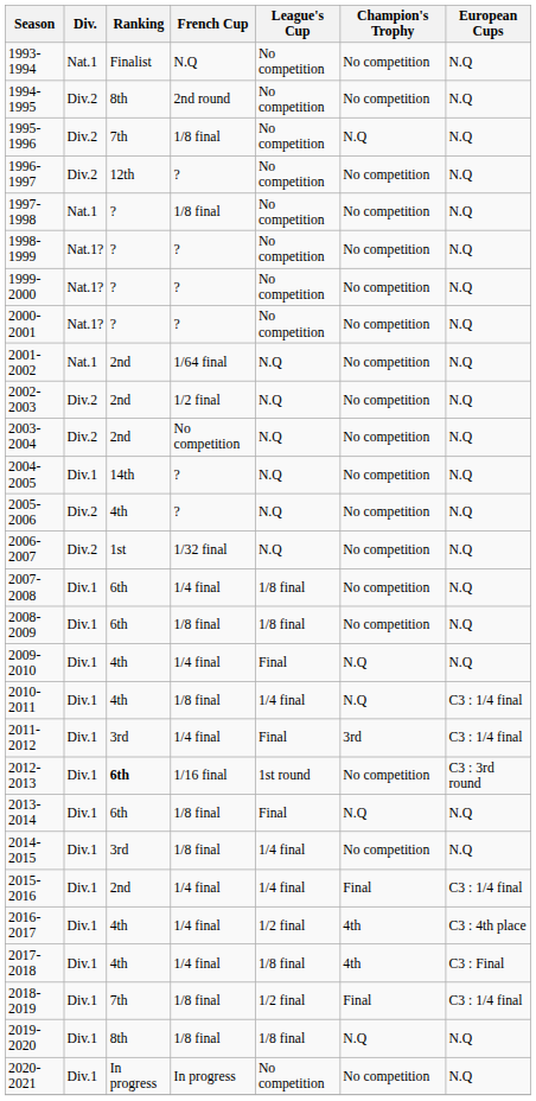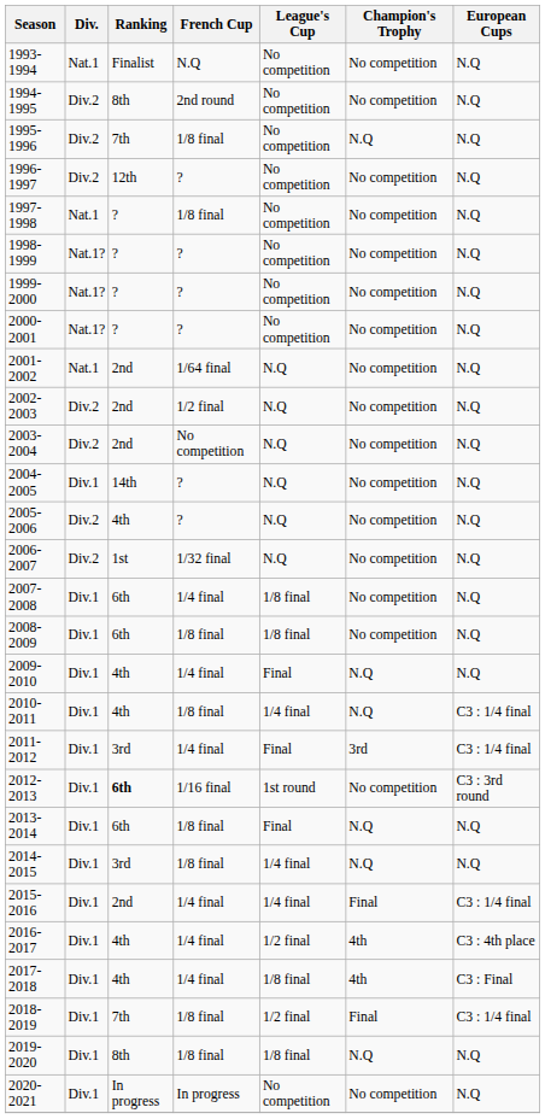 <table class="wikitable">
 <tr>
 <th>Season</th>
 <th>Div.</th>
 <th>Ranking</th>
 <th>French Cup</th>
 <th>League's Cup</th>
 <th>Champion's Trophy</th>
 <th>European Cups</th>
 </tr>
 <tr>
 <td>1993-1994</td>
 <td>Nat.1</td>
 <td>Finalist</td>
 <td>N.Q</td>
 <td>No competition</td>
 <td>No competition</td>
 <td>N.Q</td>
 </tr>
 <tr>
 <td>1994-1995</td>
 <td>Div.2</td>
 <td>8th</td>
 <td>2nd round</td>
 <td>No competition</td>
 <td>No competition</td>
 <td>N.Q</td>
 </tr>
 <tr>
 <td>1995-1996</td>
 <td>Div.2</td>
 <td>7th</td>
 <td>1/8 final</td>
 <td>No competition</td>
 <td>N.Q</td>
 <td>N.Q</td>
 </tr>
 <tr>
 <td>1996-1997</td>
 <td>Div.2</td>
 <td>12th</td>
 <td>?</td>
 <td>No competition</td>
 <td>No competition</td>
 <td>N.Q</td>
 </tr>
 <tr>
 <td>1997-1998</td>
 <td>Nat.1</td>
 <td>?</td>
 <td>1/8 final</td>
 <td>No competition</td>
 <td>No competition</td>
 <td>N.Q</td>
 </tr>
 <tr>
 <td>1998-1999</td>
 <td>Nat.1?</td>
 <td>?</td>
 <td>?</td>
 <td>No competition</td>
 <td>No competition</td>
 <td>N.Q</td>
 </tr>
 <tr>
 <td>1999-2000</td>
 <td>Nat.1?</td>
 <td>?</td>
 <td>?</td>
 <td>No competition</td>
 <td>No competition</td>
 <td>N.Q</td>
 </tr>
 <tr>
 <td>2000-2001</td>
 <td>Nat.1?</td>
 <td>?</td>
 <td>?</td>
 <td>No competition</td>
 <td>No competition</td>
 <td>N.Q</td>
 </tr>
 <tr>
 <td>2001-2002</td>
 <td>Nat.1</td>
 <td>2nd</td>
 <td>1/64 final</td>
 <td>N.Q</td>
 <td>No competition</td>
 <td>N.Q</td>
 </tr>
 <tr>
 <td>2002-2003</td>
 <td>Div.2</td>
 <td>2nd</td>
 <td>1/2 final</td>
 <td>N.Q</td>
 <td>No competition</td>
 <td>N.Q</td>
 </tr>
 <tr>
 <td>2003-2004</td>
 <td>Div.2</td>
 <td>2nd</td>
 <td>No competition</td>
 <td>N.Q</td>
 <td>No competition</td>
 <td>N.Q</td>
 </tr>
 <tr>
 <td>2004-2005</td>
 <td>Div.1</td>
 <td>14th</td>
 <td>?</td>
 <td>N.Q</td>
 <td>No competition</td>
 <td>N.Q</td>
 </tr>
 <tr>
 <td>2005-2006</td>
 <td>Div.2</td>
 <td>4th</td>
 <td>?</td>
 <td>N.Q</td>
 <td>No competition</td>
 <td>N.Q</td>
 </tr>
 <tr>
 <td>2006-2007</td>
 <td>Div.2</td>
 <td>1st</td>
 <td>1/32 final</td>
 <td>N.Q</td>
 <td>No competition</td>
 <td>N.Q</td>
 </tr>
 <tr>
 <td>2007-2008</td>
 <td>Div.1</td>
 <td>6th</td>
 <td>1/4 final</td>
 <td>1/8 final</td>
 <td>No competition</td>
 <td>N.Q</td>
 </tr>
 <tr>
 <td>2008-2009</td>
 <td>Div.1</td>
 <td>6th</td>
 <td>1/8 final</td>
 <td>1/8 final</td>
 <td>No competition</td>
 <td>N.Q</td>
 </tr>
 <tr>
 <td>2009-2010</td>
 <td>Div.1</td>
 <td>4th</td>
 <td>1/4 final</td>
 <td>Final</td>
 <td>N.Q</td>
 <td>N.Q</td>
 </tr>
 <tr>
 <td>2010-2011</td>
 <td>Div.1</td>
 <td>4th</td>
 <td>1/8 final</td>
 <td>1/4 final</td>
 <td>N.Q</td>
 <td>C3 : 1/4 final</td>
 </tr>
 <tr>
 <td>2011-2012</td>
 <td>Div.1</td>
 <td>3rd</td>
 <td>1/4 final</td>
 <td>Final</td>
 <td>3rd</td>
 <td>C3 : 1/4 final</td>
 </tr>
 <tr>
 <td>2012-2013</td>
 <td>Div.1</td>
 <td><strong>6th</strong></td>
 <td>1/16 final</td>
 <td>1st round</td>
 <td>No competition</td>
 <td>C3 : 3rd round</td>
 </tr>
 <tr>
 <td>2013-2014</td>
 <td>Div.1</td>
 <td>6th</td>
 <td>1/8 final</td>
 <td>Final</td>
 <td>N.Q</td>
 <td>N.Q</td>
 </tr>
 <tr>
 <td>2014-2015</td>
 <td>Div.1</td>
 <td>3rd</td>
 <td>1/8 final</td>
 <td>1/4 final</td>
-<td>No competition</td>
+<td>N.Q</td>
 <td>N.Q</td>
 </tr>
 <tr>
 <td>2015-2016</td>
 <td>Div.1</td>
 <td>2nd</td>
 <td>1/4 final</td>
 <td>1/4 final</td>
 <td>Final</td>
 <td>C3 : 1/4 final</td>
 </tr>
 <tr>
 <td>2016-2017</td>
 <td>Div.1</td>
 <td>4th</td>
 <td>1/4 final</td>
 <td>1/2 final</td>
 <td>4th</td>
 <td>C3 : 4th place</td>
 </tr>
 <tr>
 <td>2017-2018</td>
 <td>Div.1</td>
 <td>4th</td>
 <td>1/4 final</td>
 <td>1/8 final</td>
 <td>4th</td>
 <td>C3 : Final</td>
 </tr>
 <tr>
 <td>2018-2019</td>
 <td>Div.1</td>
 <td>7th</td>
 <td>1/8 final</td>
 <td>1/2 final</td>
 <td>Final</td>
 <td>C3 : 1/4 final</td>
 </tr>
 <tr>
 <td>2019-2020</td>
 <td>Div.1</td>
 <td>8th</td>
 <td>1/8 final</td>
 <td>1/8 final</td>
 <td>N.Q</td>
 <td>N.Q</td>
 </tr>
 <tr>
 <td>2020-2021</td>
 <td>Div.1</td>
 <td>In progress</td>
 <td>In progress</td>
 <td>No competition</td>
 <td>No competition</td>
 <td>N.Q</td>
 </tr>
 <tr>
 </tr>
 </table>
